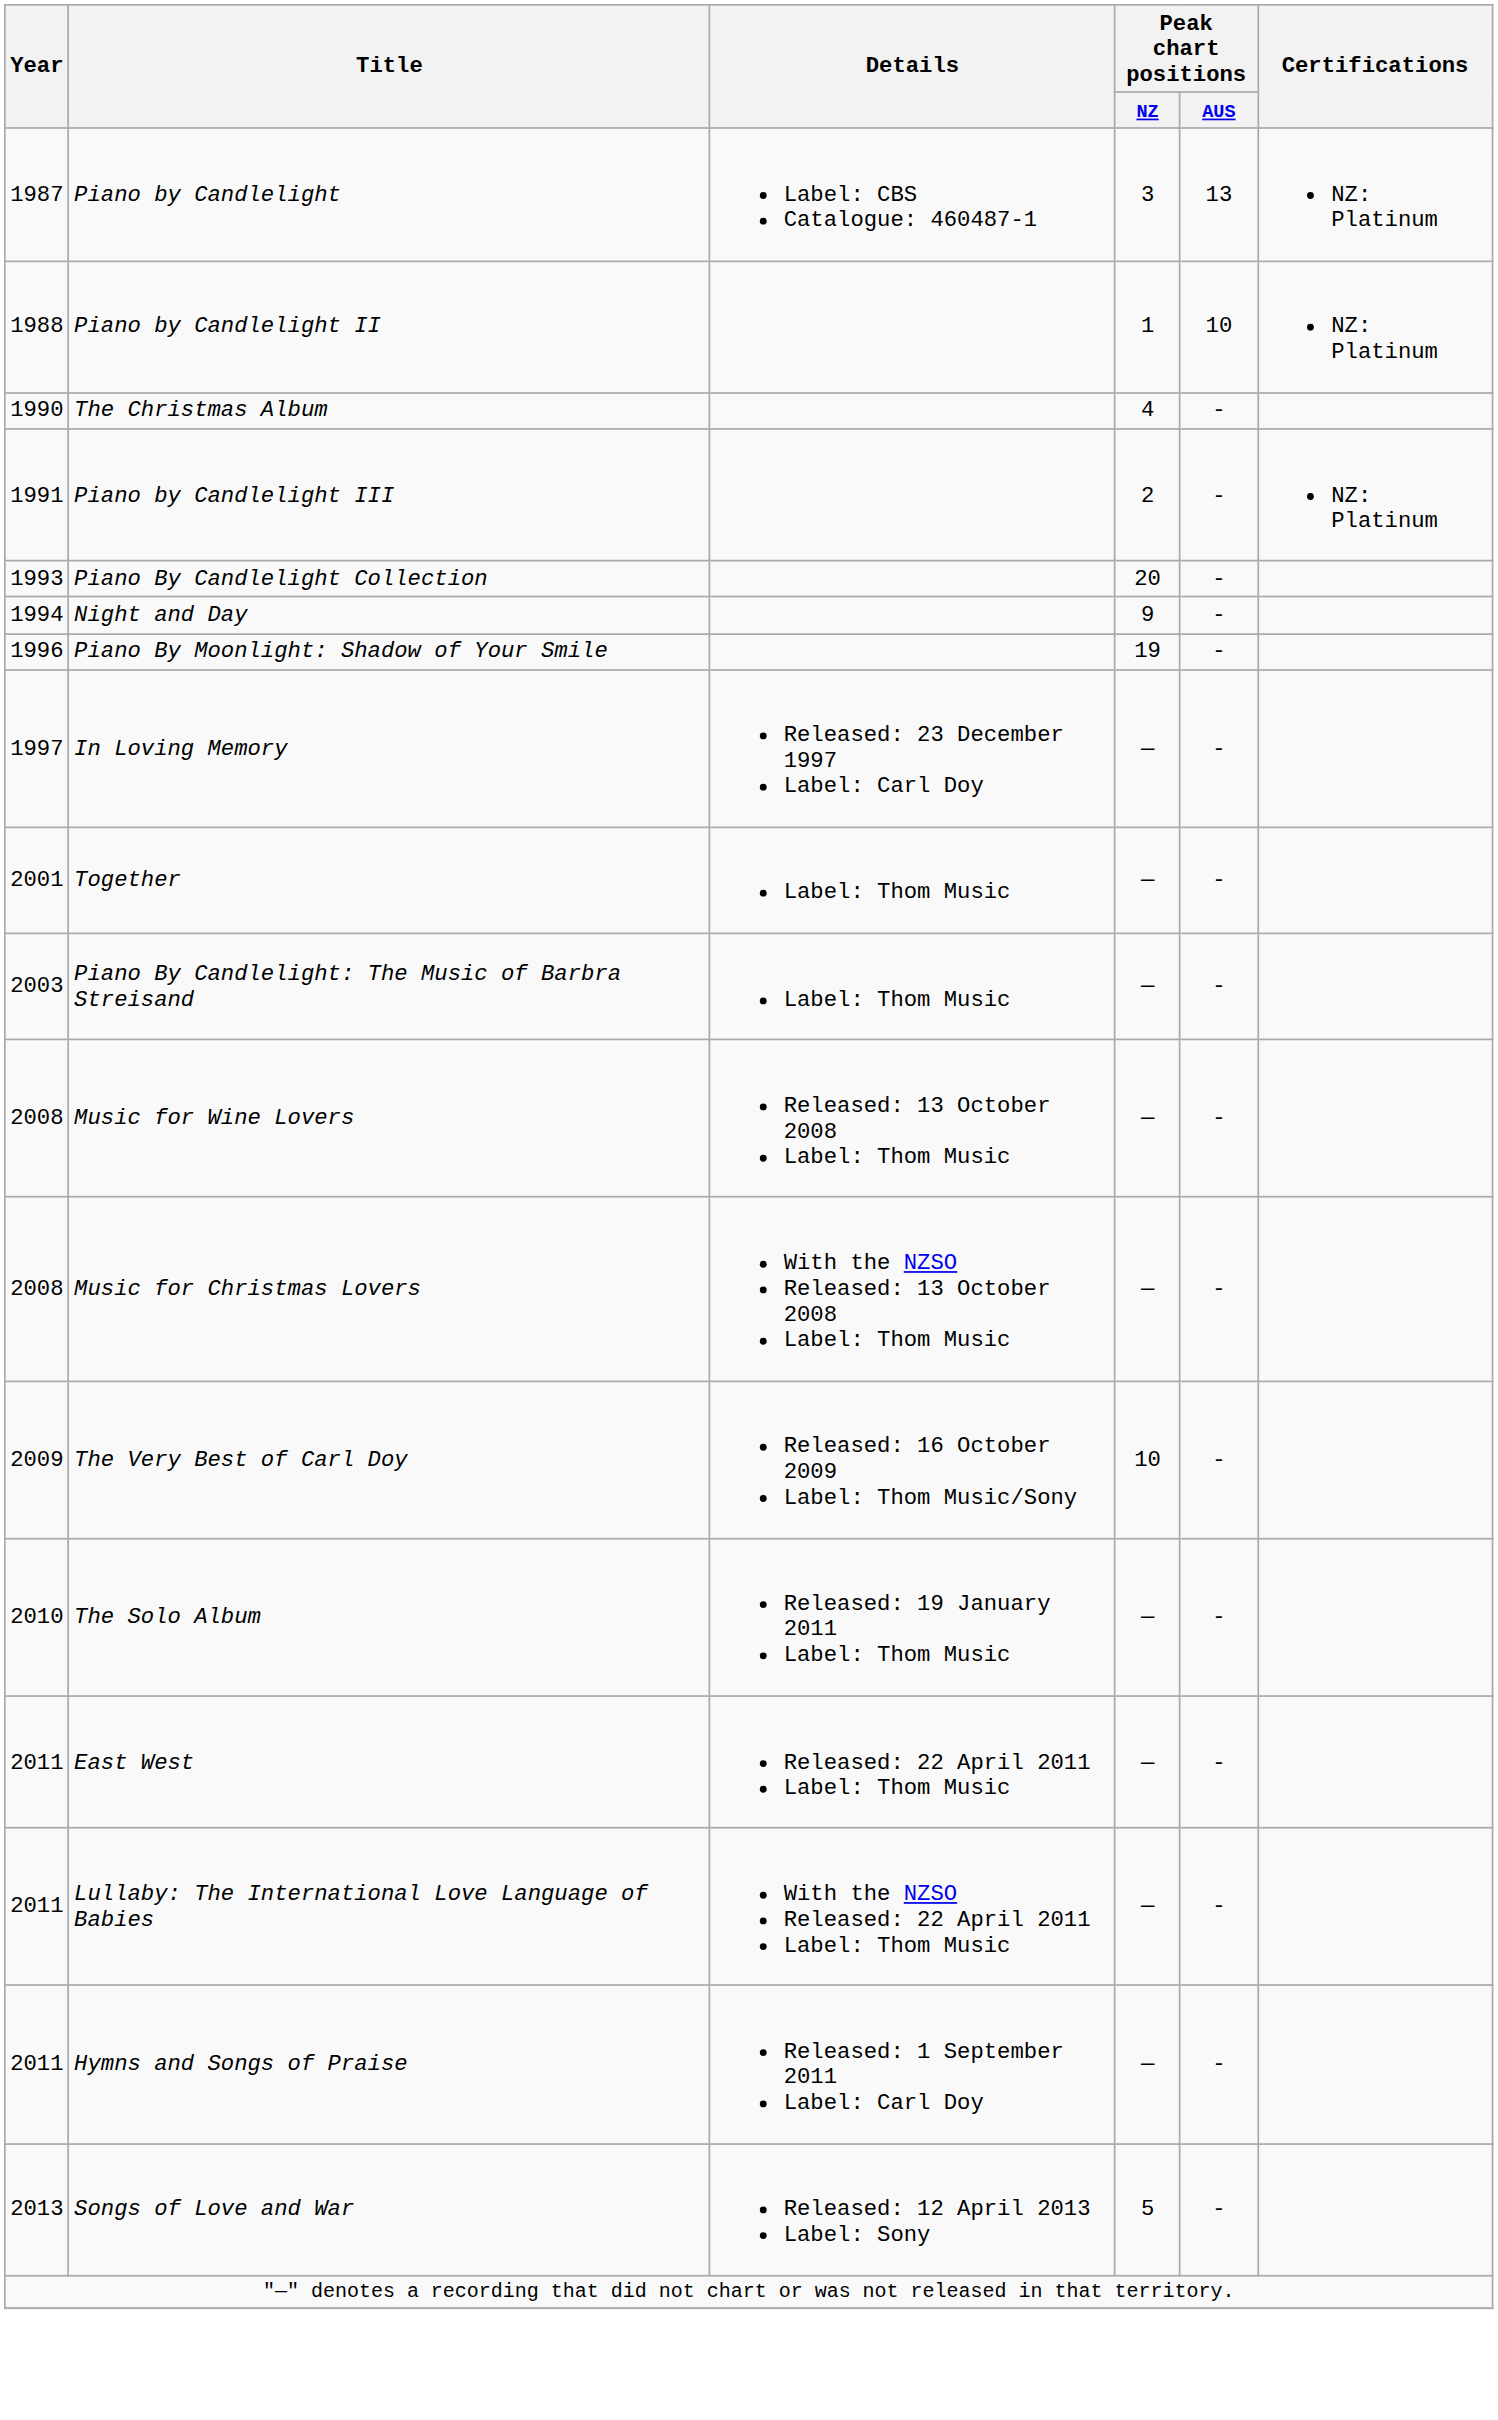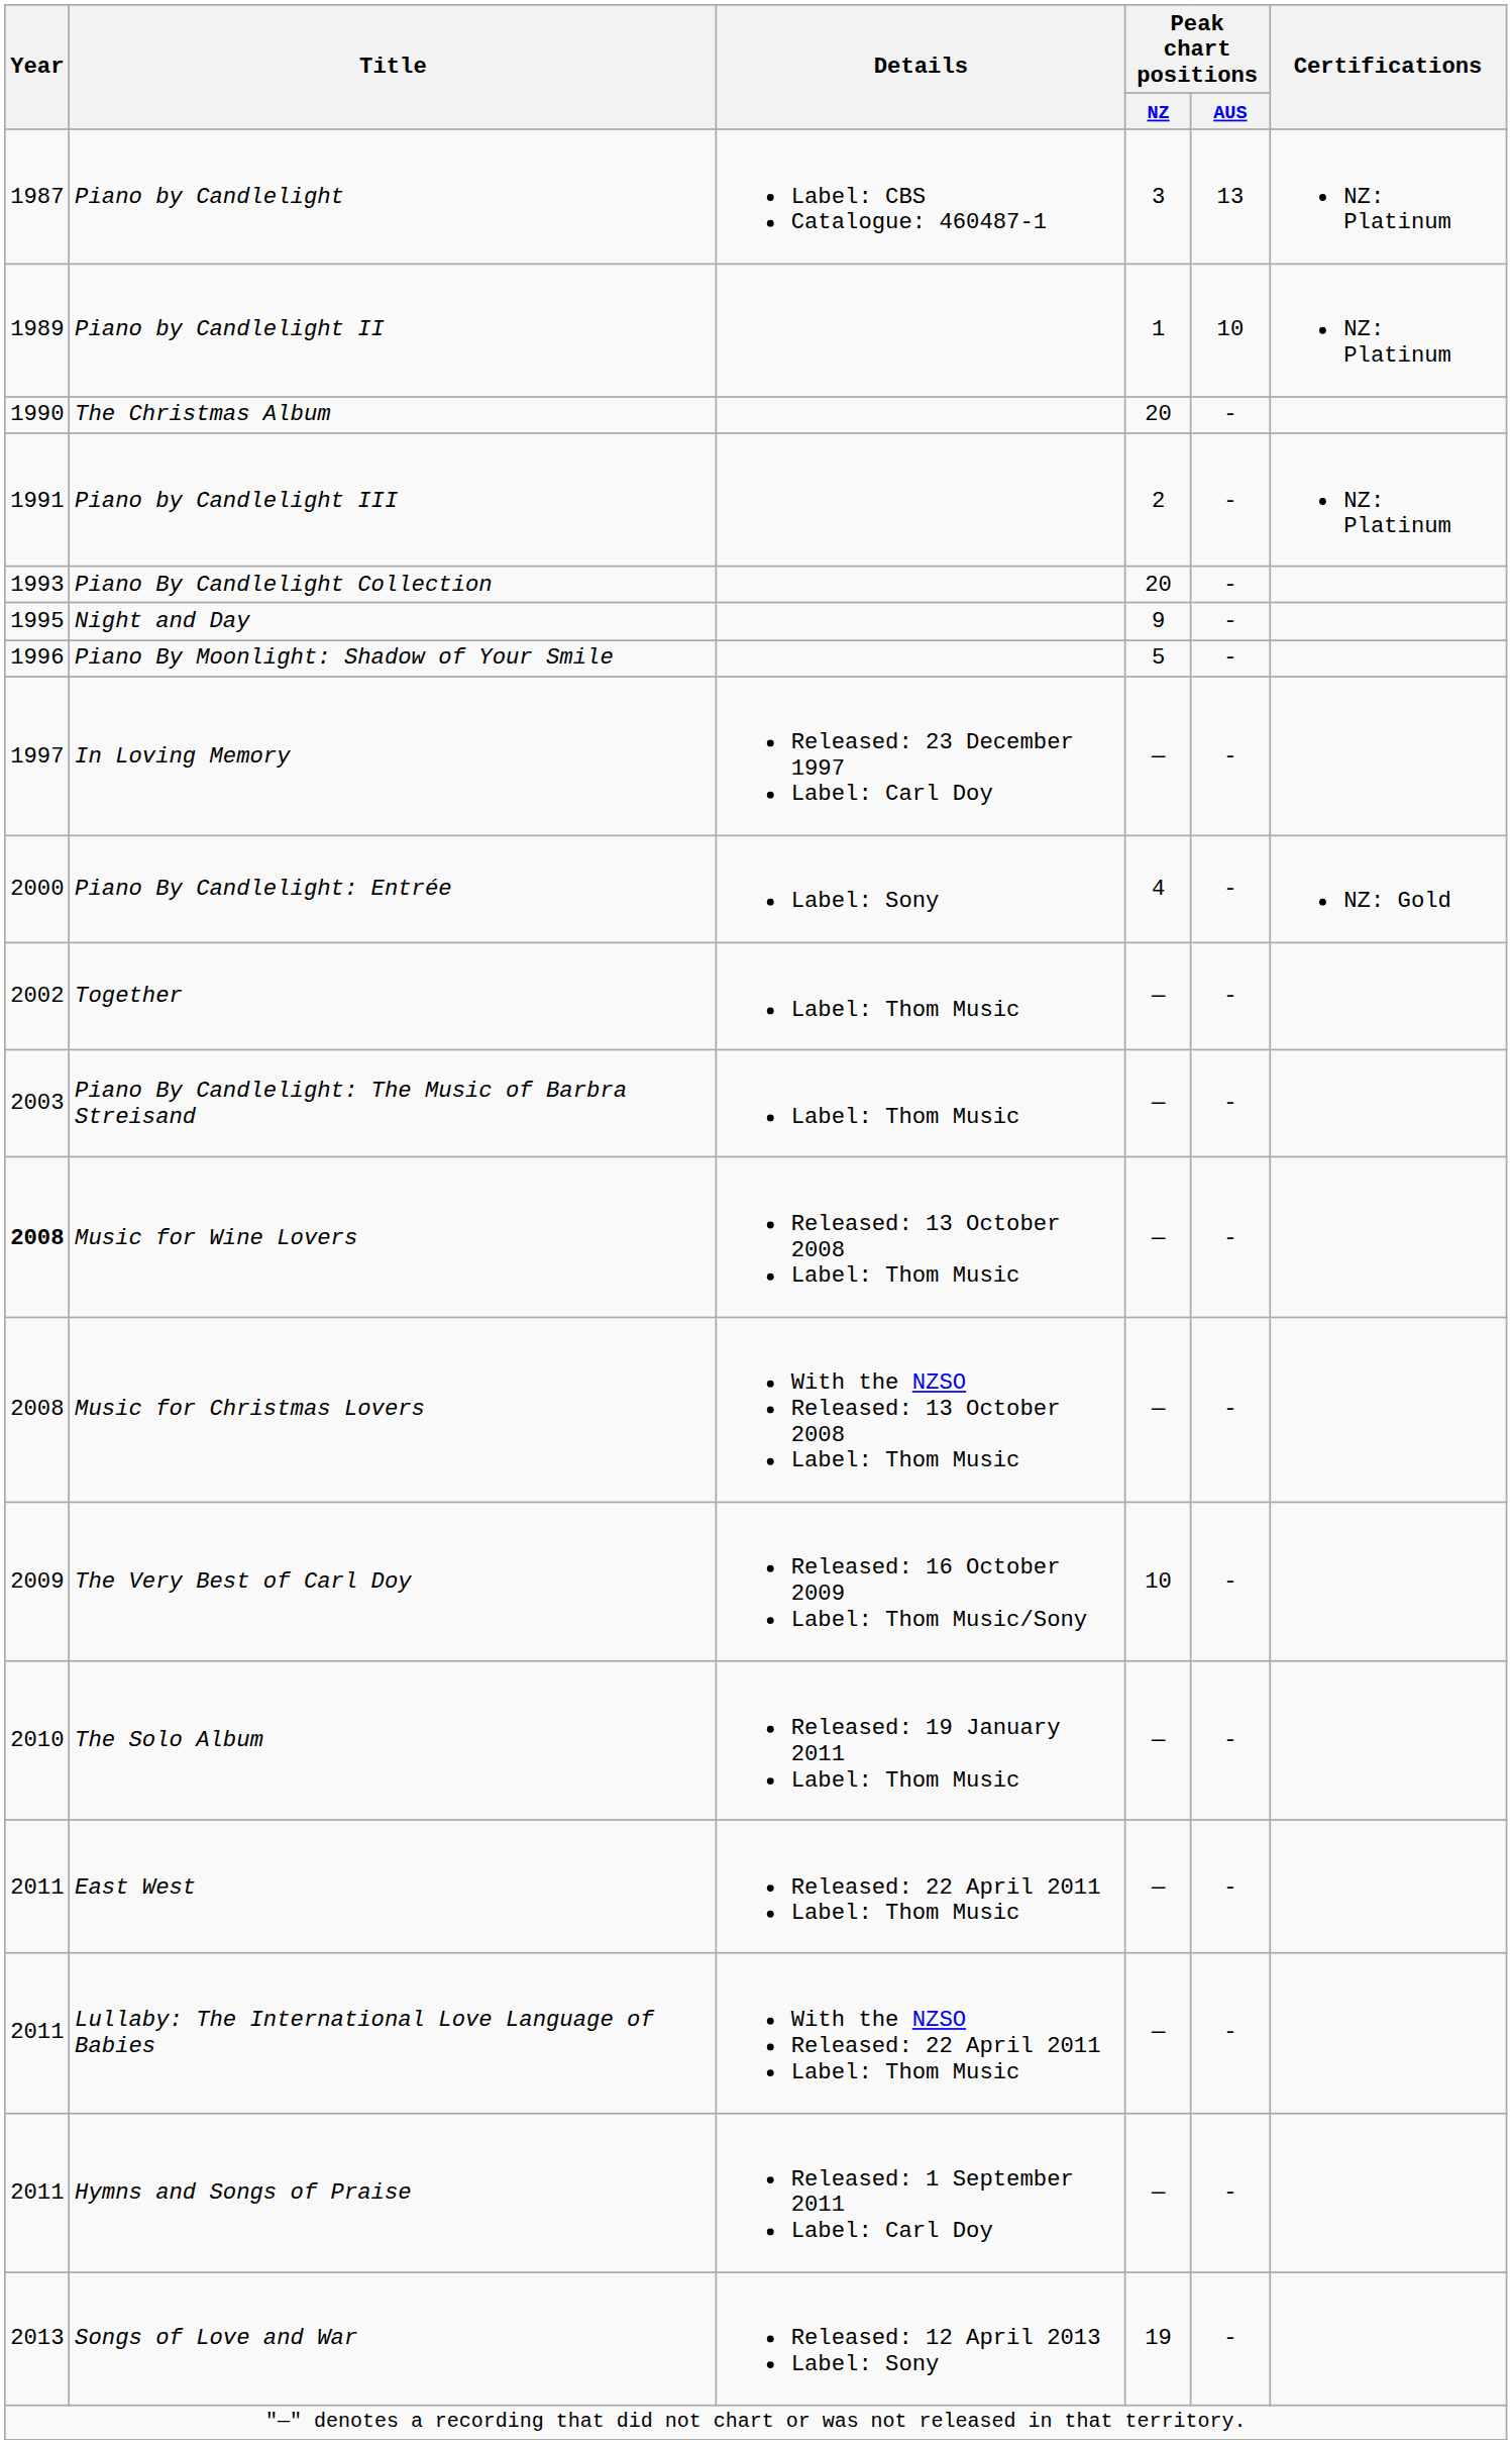 <table class="wikitable plainrowheaders">
 <tr>
 <th rowspan="2">Year</th>
 <th rowspan="2">Title</th>
 <th rowspan="2">Details</th>
 <th colspan="2">Peak chart<br>positions</th>
 <th rowspan="2">Certifications</th>
 </tr>
 <tr>
 <th><small><a href='#'>NZ</a></small></th>
 <th><small><a href='#'>AUS</a></small></th>
 </tr>
 <tr>
 <td>1987</td>
 <td><em>Piano by Candlelight</em></td>
 <td><br><ul><li>Label: CBS</li><li>Catalogue: 460487-1</li></ul></td>
 <td align="center">3</td>
 <td align="center">13</td>
 <td><br><ul><li>NZ: Platinum</li></ul></td>
 </tr>
 <tr>
-<td>1988</td>
+<td>1989</td>
 <td><em>Piano by Candlelight II</em></td>
 <td></td>
 <td align="center">1</td>
 <td align="center">10</td>
 <td><br><ul><li>NZ: Platinum</li></ul></td>
 </tr>
 <tr>
 <td>1990</td>
 <td><em>The Christmas Album</em></td>
 <td></td>
-<td align="center">4</td>
+<td align="center">20</td>
 <td align="center">-</td>
 <td></td>
 </tr>
 <tr>
 <td>1991</td>
 <td><em>Piano by Candlelight III</em></td>
 <td></td>
 <td align="center">2</td>
 <td align="center">-</td>
 <td><br><ul><li>NZ: Platinum</li></ul></td>
 </tr>
 <tr>
 <td>1993</td>
 <td><em>Piano By Candlelight Collection</em></td>
 <td></td>
 <td align="center">20</td>
 <td align="center">-</td>
 <td></td>
 </tr>
 <tr>
-<td>1994</td>
+<td>1995</td>
 <td><em>Night and Day</em></td>
 <td></td>
 <td align="center">9</td>
 <td align="center">-</td>
 <td></td>
 </tr>
 <tr>
 <td>1996</td>
 <td><em>Piano By Moonlight: Shadow of Your Smile</em></td>
 <td></td>
-<td align="center">19</td>
+<td align="center">5</td>
 <td align="center">-</td>
 <td></td>
 </tr>
 <tr>
 <td>1997</td>
 <td><em>In Loving Memory</em></td>
 <td><br><ul><li>Released: 23 December 1997</li><li>Label: Carl Doy</li></ul></td>
 <td align="center">—</td>
 <td align="center">-</td>
 <td></td>
 </tr>
 <tr>
-<td>2001</td>
+<td>2000</td>
+<td><em>Piano By Candlelight: Entrée</em></td>
+<td><br><ul><li>Label: Sony</li></ul></td>
+<td align="center">4</td>
+<td align="center">-</td>
+<td><br><ul><li>NZ: Gold</li></ul></td>
+</tr>
+<tr>
+<td>2002</td>
 <td><em>Together</em></td>
 <td><br><ul><li>Label: Thom Music</li></ul></td>
 <td align="center">—</td>
 <td align="center">-</td>
 <td></td>
 </tr>
 <tr>
 <td>2003</td>
 <td><em>Piano By Candlelight: The Music of Barbra Streisand</em></td>
 <td><br><ul><li>Label: Thom Music</li></ul></td>
 <td align="center">—</td>
 <td align="center">-</td>
 <td></td>
 </tr>
 <tr>
-<td>2008</td>
+<td><strong>2008</strong></td>
 <td><em>Music for Wine Lovers</em></td>
 <td><br><ul><li>Released: 13 October 2008</li><li>Label: Thom Music</li></ul></td>
 <td align="center">—</td>
 <td align="center">-</td>
 <td></td>
 </tr>
 <tr>
 <td>2008</td>
 <td><em>Music for Christmas Lovers</em></td>
 <td><br><ul><li>With the <a href='#'>NZSO</a></li><li>Released:  13 October 2008</li><li>Label: Thom Music</li></ul></td>
 <td align="center">—</td>
 <td align="center">-</td>
 <td></td>
 </tr>
 <tr>
 <td>2009</td>
 <td><em>The Very Best of Carl Doy</em></td>
 <td><br><ul><li>Released: 16 October 2009</li><li>Label: Thom Music/Sony</li></ul></td>
 <td align="center">10</td>
 <td align="center">-</td>
 <td></td>
 </tr>
 <tr>
 <td>2010</td>
 <td><em>The Solo Album</em></td>
 <td><br><ul><li>Released: 19 January 2011</li><li>Label: Thom Music</li></ul></td>
 <td align="center">—</td>
 <td align="center">-</td>
 <td></td>
 </tr>
 <tr>
 <td>2011</td>
 <td><em>East West</em></td>
 <td><br><ul><li>Released: 22 April 2011</li><li>Label: Thom Music</li></ul></td>
 <td align="center">—</td>
 <td align="center">-</td>
 <td></td>
 </tr>
 <tr>
 <td>2011</td>
 <td><em>Lullaby: The International Love Language of Babies</em></td>
 <td><br><ul><li>With the <a href='#'>NZSO</a></li><li>Released: 22 April 2011</li><li>Label: Thom Music</li></ul></td>
 <td align="center">—</td>
 <td align="center">-</td>
 <td></td>
 </tr>
 <tr>
 <td>2011</td>
 <td><em>Hymns and Songs of Praise</em></td>
 <td><br><ul><li>Released: 1 September 2011</li><li>Label: Carl Doy</li></ul></td>
 <td align="center">—</td>
 <td align="center">-</td>
 <td></td>
 </tr>
 <tr>
 <td>2013</td>
 <td><em>Songs of Love and War</em></td>
 <td><br><ul><li>Released: 12 April 2013</li><li>Label: Sony</li></ul></td>
-<td align="center">5</td>
+<td align="center">19</td>
 <td align="center">-</td>
 <td></td>
 </tr>
 <tr>
 <td colspan="6" style="font-size:90%" align="center">"—" denotes a recording that did not chart or was not released in that territory.</td>
 </tr>
 <tr>
 </tr>
 </table>
